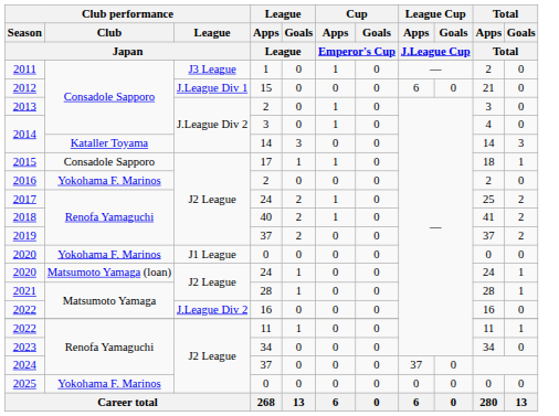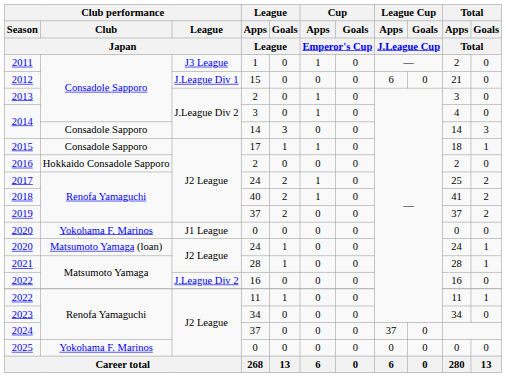 <table class="wikitable" style="text-align:center;">
 <tr>
 <th colspan=3>Club performance</th>
 <th colspan=2>League</th>
 <th colspan=2>Cup</th>
 <th colspan=2>League Cup</th>
 <th colspan=2>Total</th>
 </tr>
 <tr>
 <th>Season</th>
 <th>Club</th>
 <th>League</th>
 <th>Apps</th>
 <th>Goals</th>
 <th>Apps</th>
 <th>Goals</th>
 <th>Apps</th>
 <th>Goals</th>
 <th>Apps</th>
 <th>Goals</th>
 </tr>
 <tr>
 <th colspan=3>Japan</th>
 <th colspan=2>League</th>
 <th colspan=2><a href='#'>Emperor's Cup</a></th>
 <th colspan=2><a href='#'>J.League Cup</a></th>
 <th colspan=2>Total</th>
 </tr>
 <tr>
 <td><a href='#'>2011</a></td>
 <td rowspan="4"><a href='#'>Consadole Sapporo</a></td>
 <td><a href='#'>J3 League</a></td>
 <td>1</td>
 <td>0</td>
 <td>1</td>
 <td>0</td>
 <td colspan="2">—</td>
 <td>2</td>
 <td>0</td>
 </tr>
 <tr>
 <td><a href='#'>2012</a></td>
 <td><a href='#'>J.League Div 1</a></td>
 <td>15</td>
 <td>0</td>
 <td>0</td>
 <td>0</td>
 <td>6</td>
 <td>0</td>
 <td>21</td>
 <td>0</td>
 </tr>
 <tr>
 <td><a href='#'>2013</a></td>
 <td rowspan="3">J.League Div 2</td>
 <td>2</td>
 <td>0</td>
 <td>1</td>
 <td>0</td>
 <td rowspan="15" colspan="2">—</td>
 <td>3</td>
 <td>0</td>
 </tr>
 <tr>
 <td rowspan="2"><a href='#'>2014</a></td>
 <td>3</td>
 <td>0</td>
 <td>1</td>
 <td>0</td>
 <td>4</td>
 <td>0</td>
 </tr>
 <tr>
-<td><a href='#'>Kataller Toyama</a></td>
+<td>Consadole Sapporo</td>
 <td>14</td>
 <td>3</td>
 <td>0</td>
 <td>0</td>
 <td>14</td>
 <td>3</td>
 </tr>
 <tr>
 <td><a href='#'>2015</a></td>
 <td>Consadole Sapporo</td>
 <td rowspan="5">J2 League</td>
 <td>17</td>
 <td>1</td>
 <td>1</td>
 <td>0</td>
 <td>18</td>
 <td>1</td>
 </tr>
 <tr>
 <td><a href='#'>2016</a></td>
-<td><a href='#'>Yokohama F. Marinos</a></td>
+<td>Hokkaido Consadole Sapporo</td>
 <td>2</td>
 <td>0</td>
 <td>0</td>
 <td>0</td>
 <td>2</td>
 <td>0</td>
 </tr>
 <tr>
 <td><a href='#'>2017</a></td>
 <td rowspan="3"><a href='#'>Renofa Yamaguchi</a></td>
 <td>24</td>
 <td>2</td>
 <td>1</td>
 <td>0</td>
 <td>25</td>
 <td>2</td>
 </tr>
 <tr>
 <td><a href='#'>2018</a></td>
 <td>40</td>
 <td>2</td>
 <td>1</td>
 <td>0</td>
 <td>41</td>
 <td>2</td>
 </tr>
 <tr>
 <td><a href='#'>2019</a></td>
 <td>37</td>
 <td>2</td>
 <td>0</td>
 <td>0</td>
 <td>37</td>
 <td>2</td>
 </tr>
 <tr>
 <td><a href='#'>2020</a></td>
 <td><a href='#'>Yokohama F. Marinos</a></td>
 <td>J1 League</td>
 <td>0</td>
 <td>0</td>
 <td>0</td>
 <td>0</td>
 <td>0</td>
 <td>0</td>
 </tr>
 <tr>
 <td><a href='#'>2020</a></td>
 <td><a href='#'>Matsumoto Yamaga</a> (loan)</td>
 <td rowspan="2">J2 League</td>
 <td>24</td>
 <td>1</td>
 <td>0</td>
 <td>0</td>
 <td>24</td>
 <td>1</td>
 </tr>
 <tr>
 <td><a href='#'>2021</a></td>
 <td rowspan="2">Matsumoto Yamaga</td>
 <td>28</td>
 <td>1</td>
 <td>0</td>
 <td>0</td>
 <td>28</td>
 <td>1</td>
 </tr>
 <tr>
 <td><a href='#'>2022</a></td>
 <td><a href='#'>J.League Div 2</a></td>
 <td>16</td>
 <td>0</td>
 <td>0</td>
 <td>0</td>
 <td>16</td>
 <td>0</td>
 </tr>
 <tr>
 </tr>
 <tr>
 <td><a href='#'>2022</a></td>
 <td rowspan="3">Renofa Yamaguchi</td>
 <td rowspan="4">J2 League</td>
 <td>11</td>
 <td>1</td>
 <td>0</td>
 <td>0</td>
 <td>11</td>
 <td>1</td>
 </tr>
 <tr>
 <td><a href='#'>2023</a></td>
 <td>34</td>
 <td>0</td>
 <td>0</td>
 <td>0</td>
 <td>34</td>
 <td>0</td>
 </tr>
 <tr>
 <td><a href='#'>2024</a></td>
 <td>37</td>
 <td>0</td>
 <td>0</td>
 <td>0</td>
 <td>37</td>
 <td>0</td>
 </tr>
 <tr>
 <td><a href='#'>2025</a></td>
 <td><a href='#'>Yokohama F. Marinos</a></td>
 <td>0</td>
 <td>0</td>
 <td>0</td>
 <td>0</td>
 <td>0</td>
 <td>0</td>
 <td>0</td>
 <td>0</td>
 </tr>
 <tr>
 <th colspan=3>Career total</th>
 <th>268</th>
 <th>13</th>
 <th>6</th>
 <th>0</th>
 <th>6</th>
 <th>0</th>
 <th>280</th>
 <th>13</th>
 </tr>
 </table>
